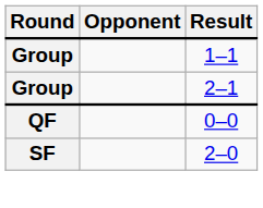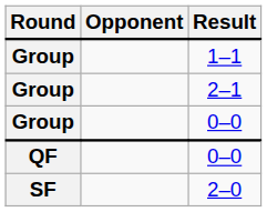 <table class="wikitable plainrowheaders" style="text-align:center;margin-left:1em;float:right;clear:right">
 <tr>
 <th scope="col">Round</th>
 <th scope="col">Opponent</th>
 <th scope="col">Result</th>
 </tr>
 <tr style="border-top: 2px solid black;">
 <th scope="row" style="text-align: center;">Group</th>
 <td align="left"></td>
 <td><a href='#'>1–1</a></td>
 </tr>
 <tr>
 <th scope="row" style="text-align: center;">Group</th>
 <td align="left"></td>
 <td><a href='#'>2–1</a></td>
 </tr>
+<tr>
+<th scope="row" style="text-align: center;">Group</th>
+<td align="left"></td>
+<td><a href='#'>0–0</a></td>
+</tr>
 <tr style="border-top: 2px solid black;">
 <th scope="row" style="text-align: center;">QF</th>
 <td align="left"></td>
 <td><a href='#'>0–0</a>  </td>
 </tr>
 <tr>
 <th scope="row" style="text-align: center;">SF</th>
 <td align="left"></td>
 <td><a href='#'>2–0</a></td>
 </tr>
 </table>
